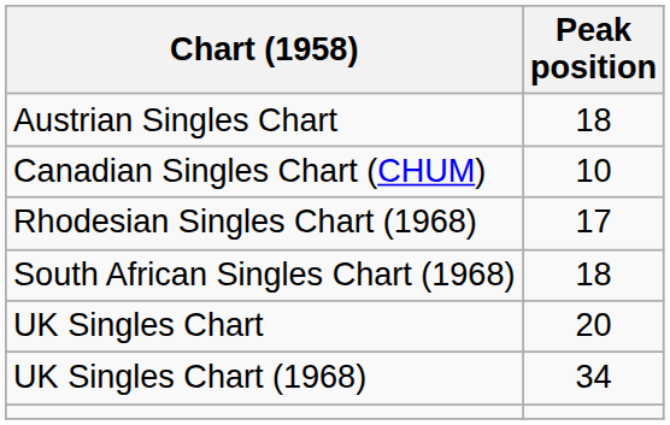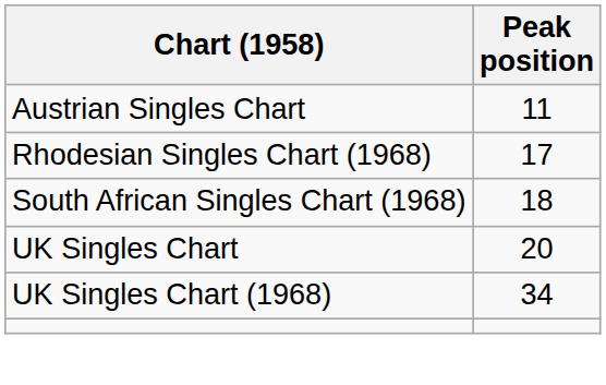 <table class="wikitable sortable">
 <tr>
 <th align="left">Chart (1958)</th>
 <th style="text-align:center;">Peak<br>position</th>
 </tr>
 <tr>
 <td align="left">Austrian Singles Chart</td>
-<td style="text-align:center;">18</td>
-</tr>
-<tr>
-<td align="left">Canadian Singles Chart (<a href='#'>CHUM</a>)</td>
-<td style="text-align:center;">10</td>
+<td style="text-align:center;">11</td>
 </tr>
 <tr>
 <td align="left">Rhodesian Singles Chart (1968)</td>
 <td style="text-align:center;">17</td>
 </tr>
 <tr>
 <td align="left">South African Singles Chart (1968)</td>
 <td style="text-align:center;">18</td>
 </tr>
 <tr>
 <td align="left">UK Singles Chart</td>
 <td style="text-align:center;">20</td>
 </tr>
 <tr>
 <td align="left">UK Singles Chart (1968)</td>
 <td style="text-align:center;">34</td>
 </tr>
 <tr>
 <td></td>
 </tr>
 </table>
